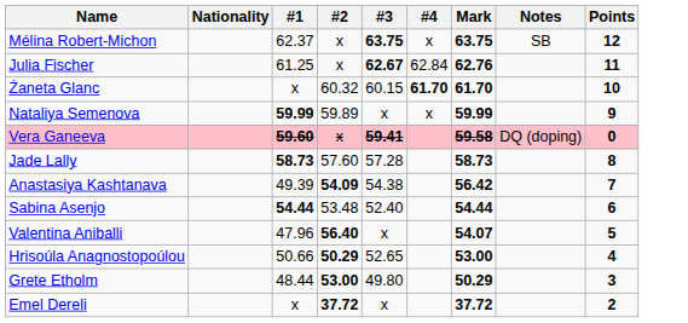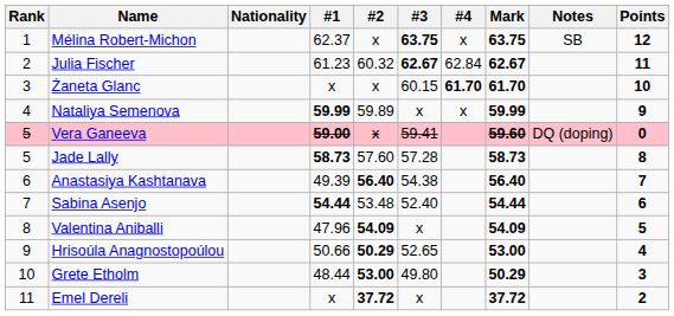 <table class="wikitable sortable" style="text-align:center">
 <tr>
+<th>Rank</th>
 <th>Name</th>
 <th>Nationality</th>
 <th>#1</th>
 <th>#2</th>
 <th>#3</th>
 <th>#4</th>
 <th>Mark</th>
 <th>Notes</th>
 <th>Points</th>
 </tr>
 <tr>
+<td>1</td>
 <td align=left><a href='#'>Mélina Robert-Michon</a></td>
 <td align=left></td>
 <td>62.37</td>
 <td>x</td>
 <td><strong>63.75</strong></td>
 <td>x</td>
 <td><strong>63.75</strong></td>
 <td>SB</td>
 <td><strong>12</strong></td>
 </tr>
 <tr>
+<td>2</td>
 <td align=left><a href='#'>Julia Fischer</a></td>
 <td align=left></td>
-<td>61.25</td>
-<td>x</td>
+<td>61.23</td>
+<td>60.32</td>
 <td><strong>62.67</strong></td>
 <td>62.84</td>
-<td><strong>62.76</strong></td>
+<td><strong>62.67</strong></td>
 <td></td>
 <td><strong>11</strong></td>
 </tr>
 <tr>
+<td>3</td>
 <td align=left><a href='#'>Żaneta Glanc</a></td>
 <td align=left></td>
 <td>x</td>
-<td>60.32</td>
+<td>x</td>
 <td>60.15</td>
 <td><strong>61.70</strong></td>
 <td><strong>61.70</strong></td>
 <td></td>
 <td><strong>10</strong></td>
 </tr>
 <tr>
+<td>4</td>
 <td align=left><a href='#'>Nataliya Semenova</a></td>
 <td align=left></td>
 <td><strong>59.99</strong></td>
 <td>59.89</td>
 <td>x</td>
 <td>x</td>
 <td><strong>59.99</strong></td>
 <td></td>
 <td><strong>9</strong></td>
 </tr>
 <tr bgcolor=pink>
+<td><s>5</s></td>
 <td align=left><a href='#'>Vera Ganeeva</a></td>
 <td align=left></td>
+<td><s><strong>59.00</strong></s></td>
+<td><s>x</s></td>
+<td><s>59.41</s></td>
+<td></td>
 <td><s><strong>59.60</strong></s></td>
-<td><s>x</s></td>
-<td><strong><s>59.41</s></strong></td>
-<td></td>
-<td><s><strong>59.58</strong></s></td>
 <td>DQ (doping)</td>
 <td><strong>0</strong></td>
 </tr>
 <tr>
+<td>5</td>
 <td align=left><a href='#'>Jade Lally</a></td>
 <td align=left></td>
 <td><strong>58.73</strong></td>
 <td>57.60</td>
 <td>57.28</td>
 <td></td>
 <td><strong>58.73</strong></td>
 <td></td>
 <td><strong>8</strong></td>
 </tr>
 <tr>
+<td>6</td>
 <td align=left><a href='#'>Anastasiya Kashtanava</a></td>
 <td align=left></td>
 <td>49.39</td>
-<td><strong>54.09</strong></td>
+<td><strong>56.40</strong></td>
 <td>54.38</td>
 <td></td>
-<td><strong>56.42</strong></td>
+<td><strong>56.40</strong></td>
 <td></td>
 <td><strong>7</strong></td>
 </tr>
 <tr>
+<td>7</td>
 <td align=left><a href='#'>Sabina Asenjo</a></td>
 <td align=left></td>
 <td><strong>54.44</strong></td>
 <td>53.48</td>
 <td>52.40</td>
 <td></td>
 <td><strong>54.44</strong></td>
 <td></td>
 <td><strong>6</strong></td>
 </tr>
 <tr>
+<td>8</td>
 <td align=left><a href='#'>Valentina Aniballi</a></td>
 <td align=left></td>
 <td>47.96</td>
-<td><strong>56.40</strong></td>
+<td><strong>54.09</strong></td>
 <td>x</td>
 <td></td>
-<td><strong>54.07</strong></td>
+<td><strong>54.09</strong></td>
 <td></td>
 <td><strong>5</strong></td>
 </tr>
 <tr>
+<td>9</td>
 <td align=left><a href='#'>Hrisoúla Anagnostopoúlou</a></td>
 <td align=left></td>
 <td>50.66</td>
 <td><strong>50.29</strong></td>
 <td>52.65</td>
 <td></td>
 <td><strong>53.00</strong></td>
 <td></td>
 <td><strong>4</strong></td>
 </tr>
 <tr>
+<td>10</td>
 <td align=left><a href='#'>Grete Etholm</a></td>
 <td align=left></td>
 <td>48.44</td>
 <td><strong>53.00</strong></td>
 <td>49.80</td>
 <td></td>
 <td><strong>50.29</strong></td>
 <td></td>
 <td><strong>3</strong></td>
 </tr>
 <tr>
+<td>11</td>
 <td align=left><a href='#'>Emel Dereli</a></td>
 <td align=left></td>
 <td>x</td>
 <td><strong>37.72</strong></td>
 <td>x</td>
 <td></td>
 <td><strong>37.72</strong></td>
 <td></td>
 <td><strong>2</strong></td>
 </tr>
 </table>
